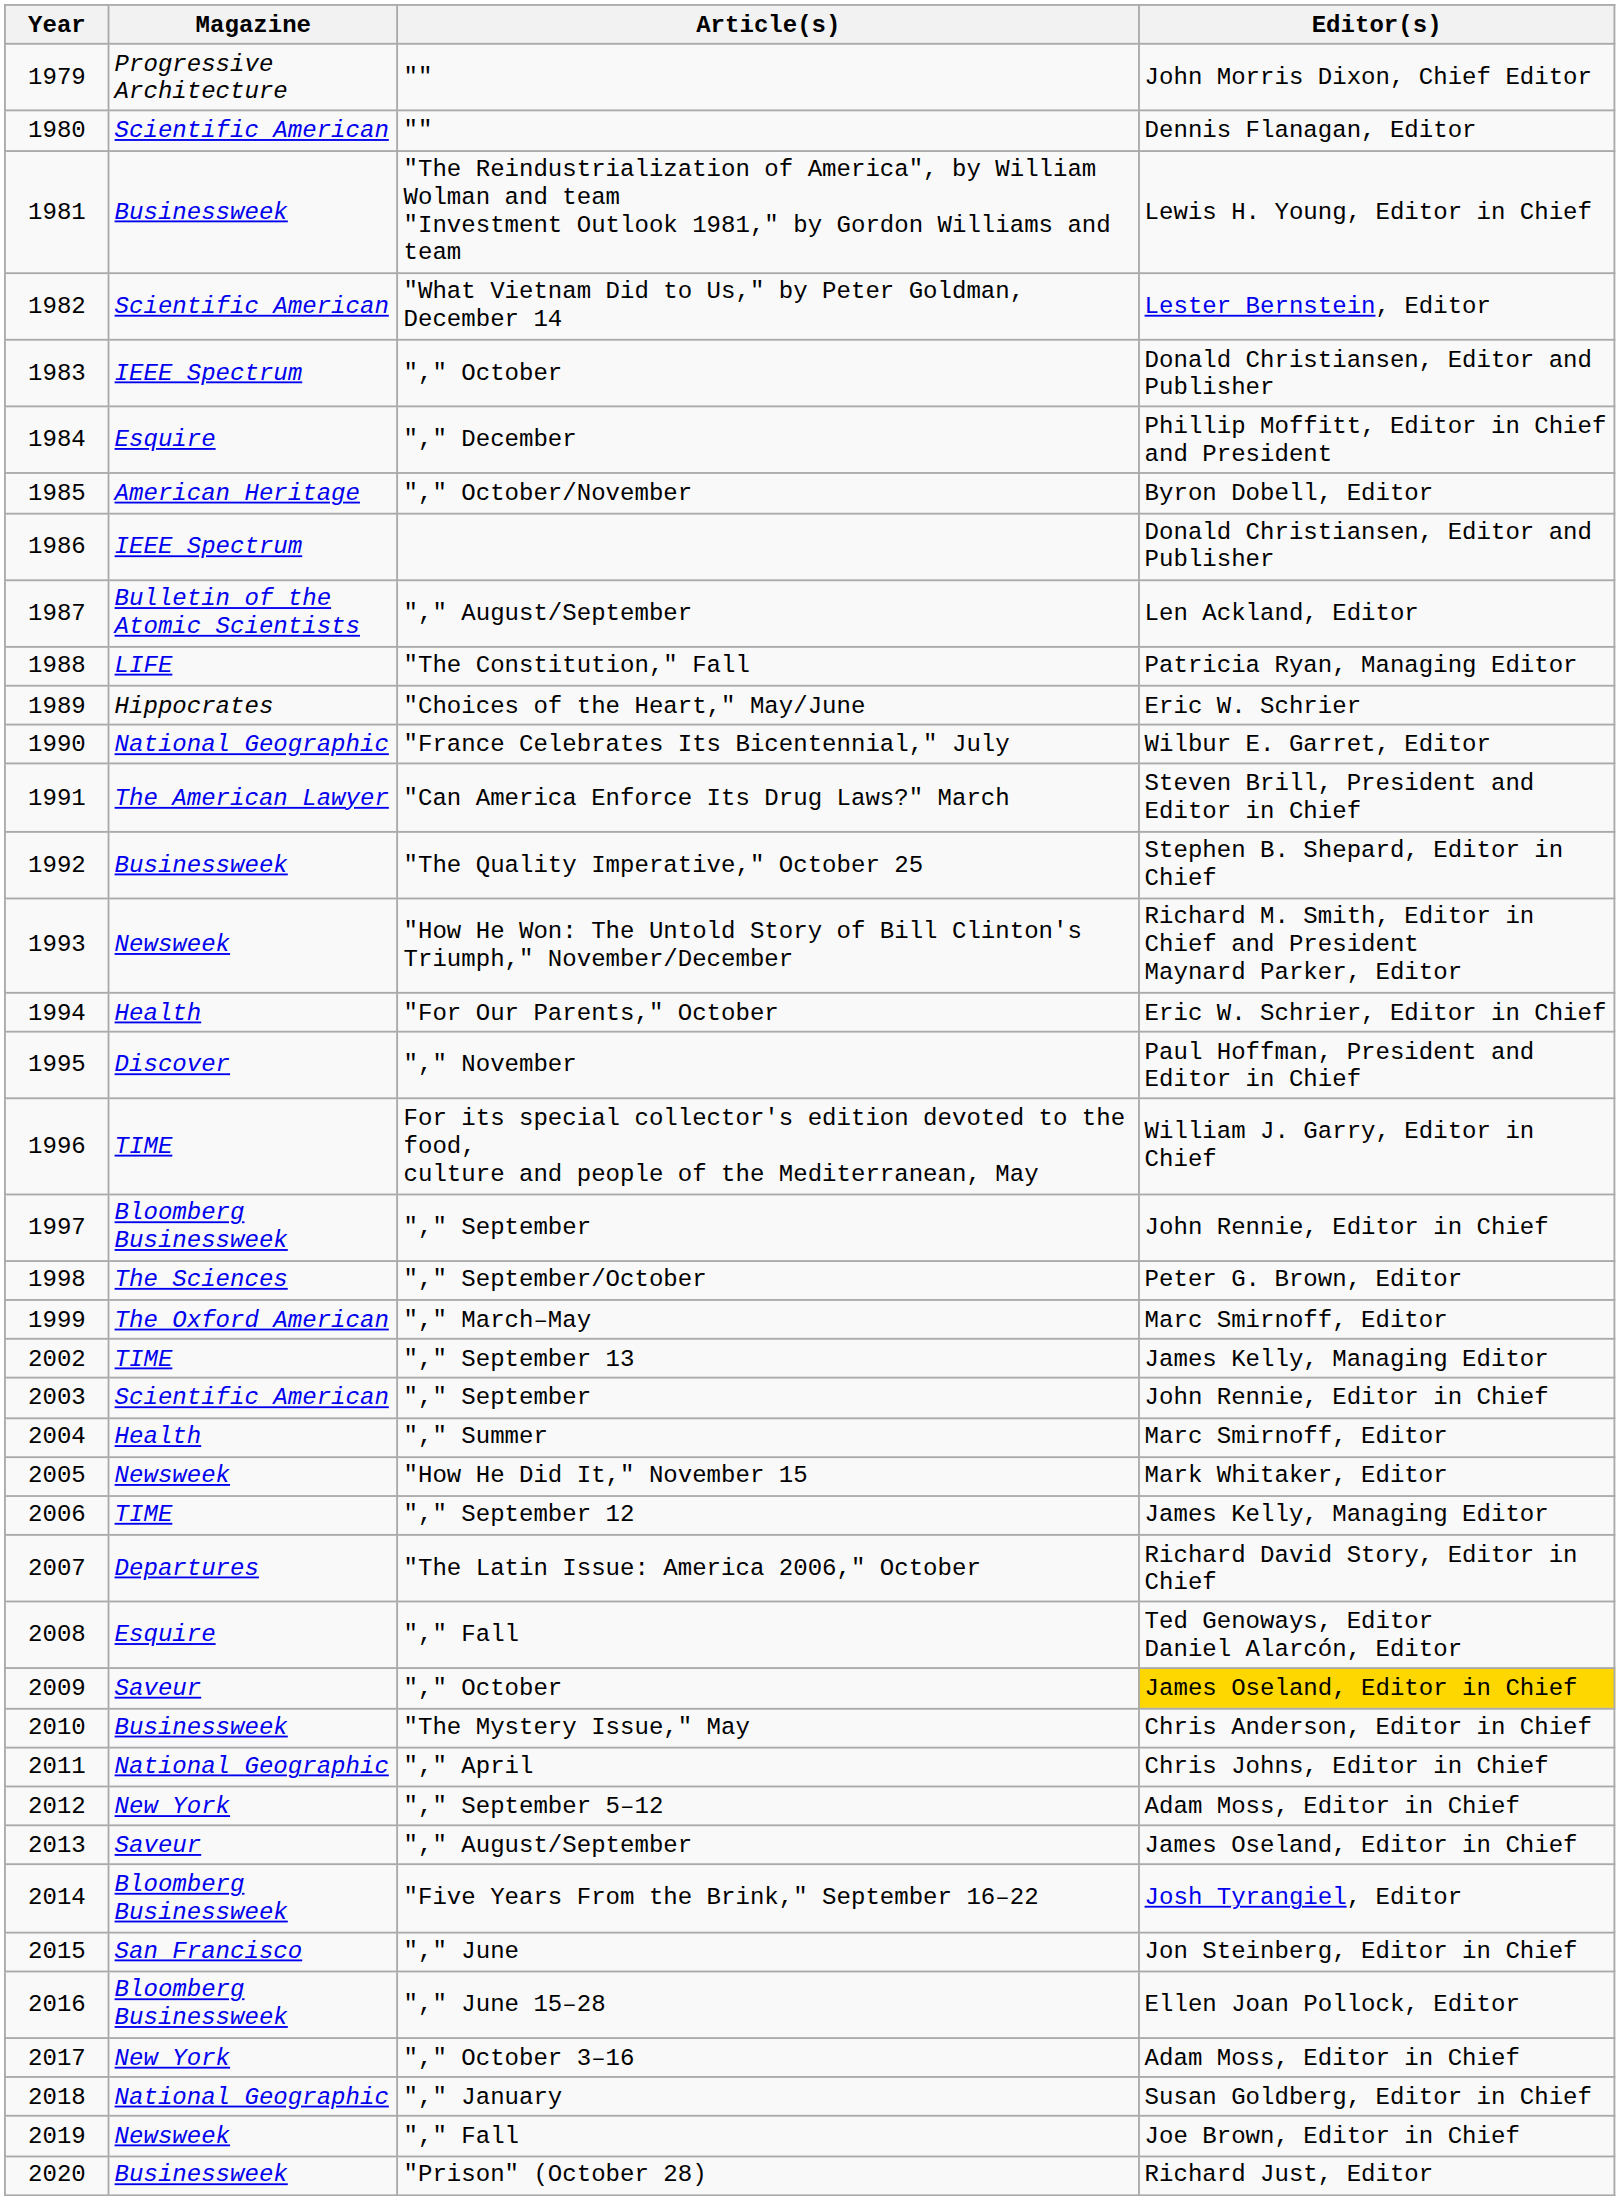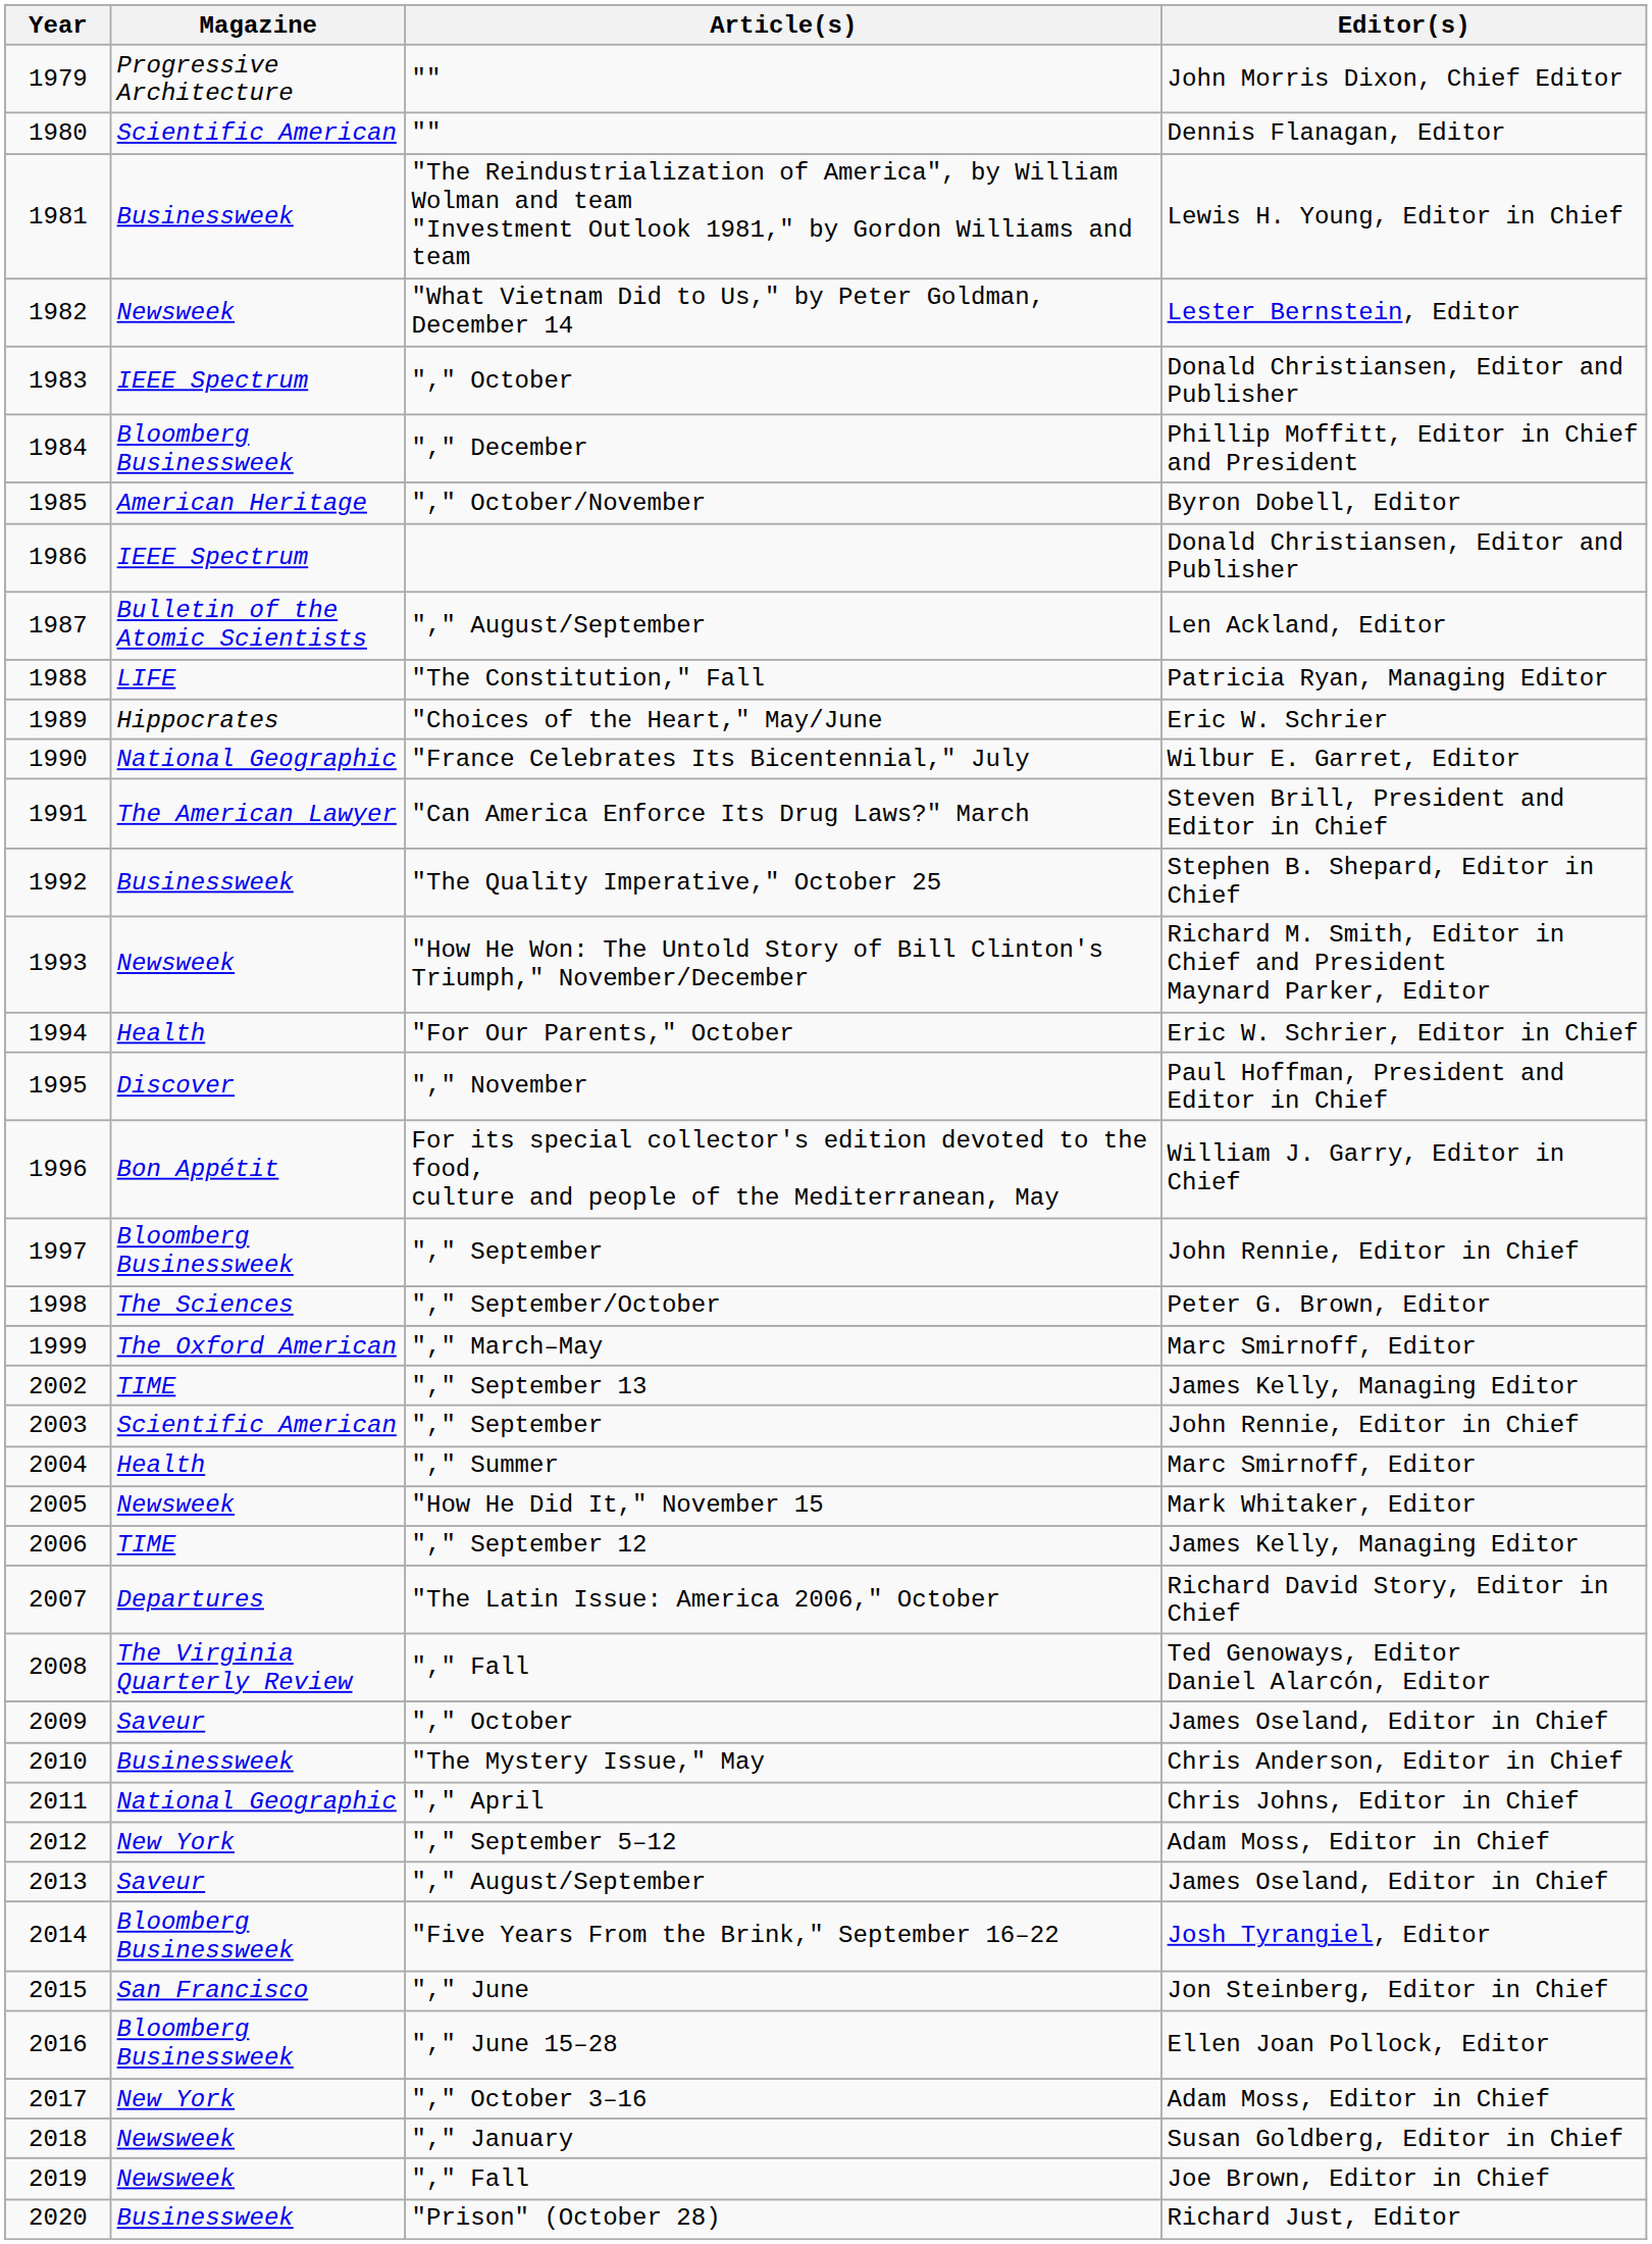 <table class="sortable wikitable plainrowheaders">
 <tr>
 <th scope="col" style="width:50px;">Year</th>
 <th scope="col" style="width:150px;">Magazine</th>
 <th>Article(s)</th>
 <th>Editor(s)</th>
 </tr>
 <tr>
 <td align=center>1979</td>
 <td><em>Progressive Architecture</em></td>
 <td>""</td>
 <td>John Morris Dixon, Chief Editor</td>
 </tr>
 <tr>
 <td align=center>1980</td>
 <td><em><a href='#'>Scientific American</a></em></td>
 <td>""</td>
 <td>Dennis Flanagan, Editor</td>
 </tr>
 <tr>
 <td align=center>1981</td>
 <td><em><a href='#'>Businessweek</a> </em></td>
 <td>"The Reindustrialization of America", by William Wolman and team<br>"Investment Outlook 1981," by Gordon Williams and team</td>
 <td>Lewis H. Young, Editor in Chief</td>
 </tr>
 <tr>
 <td align=center>1982</td>
-<td><em><a href='#'>Scientific American</a></em></td>
+<td><em><a href='#'>Newsweek</a></em></td>
 <td>"What Vietnam Did to Us," by Peter Goldman, December 14</td>
 <td><a href='#'>Lester Bernstein</a>, Editor</td>
 </tr>
 <tr>
 <td align=center>1983</td>
 <td><em><a href='#'>IEEE Spectrum</a></em></td>
 <td>"," October</td>
 <td>Donald Christiansen, Editor and Publisher</td>
 </tr>
 <tr>
 <td align=center>1984</td>
-<td><em><a href='#'>Esquire</a></em></td>
+<td><em><a href='#'>Bloomberg Businessweek</a></em></td>
 <td>"," December</td>
 <td>Phillip Moffitt, Editor in Chief and President</td>
 </tr>
 <tr>
 <td align=center>1985</td>
 <td><em><a href='#'>American Heritage</a></em></td>
 <td>"," October/November</td>
 <td>Byron Dobell, Editor</td>
 </tr>
 <tr>
 <td align=center>1986</td>
 <td><em><a href='#'>IEEE Spectrum</a></em></td>
 <td></td>
 <td>Donald Christiansen, Editor and Publisher</td>
 </tr>
 <tr>
 <td align=center>1987</td>
 <td><em><a href='#'>Bulletin of the Atomic Scientists</a></em></td>
 <td>"," August/September</td>
 <td>Len Ackland, Editor</td>
 </tr>
 <tr>
 <td align=center>1988</td>
 <td><em><a href='#'>LIFE</a></em></td>
 <td>"The Constitution," Fall</td>
 <td>Patricia Ryan, Managing Editor</td>
 </tr>
 <tr>
 <td align=center>1989</td>
 <td><em>Hippocrates</em></td>
 <td>"Choices of the Heart," May/June</td>
 <td>Eric W. Schrier</td>
 </tr>
 <tr>
 <td align=center>1990</td>
 <td><em><a href='#'>National Geographic</a></em></td>
 <td>"France Celebrates Its Bicentennial," July</td>
 <td>Wilbur E. Garret, Editor</td>
 </tr>
 <tr>
 <td align=center>1991</td>
 <td><em><a href='#'>The American Lawyer</a></em></td>
 <td>"Can America Enforce Its Drug Laws?" March</td>
 <td>Steven Brill, President and Editor in Chief</td>
 </tr>
 <tr>
 <td align=center>1992</td>
 <td><em><a href='#'>Businessweek</a> </em></td>
 <td>"The Quality Imperative," October 25</td>
 <td>Stephen B. Shepard, Editor in Chief</td>
 </tr>
 <tr>
 <td align=center>1993</td>
 <td><em><a href='#'>Newsweek</a></em></td>
 <td>"How He Won: The Untold Story of Bill Clinton's Triumph," November/December</td>
 <td>Richard M. Smith, Editor in Chief and President<br>Maynard Parker, Editor</td>
 </tr>
 <tr>
 <td align=center>1994</td>
 <td><em><a href='#'>Health</a></em></td>
 <td>"For Our Parents," October</td>
 <td>Eric W. Schrier, Editor in Chief</td>
 </tr>
 <tr>
 <td align=center>1995</td>
 <td><em><a href='#'>Discover</a></em></td>
 <td>"," November</td>
 <td>Paul Hoffman, President and Editor in Chief</td>
 </tr>
 <tr>
 <td align=center>1996</td>
-<td><em><a href='#'>TIME</a></em></td>
+<td><em><a href='#'>Bon Appétit</a></em></td>
 <td>For its special collector's edition devoted to the food,<br>culture and people of the Mediterranean, May</td>
 <td>William J. Garry, Editor in Chief</td>
 </tr>
 <tr>
 <td align=center>1997</td>
 <td><em><a href='#'>Bloomberg Businessweek</a></em></td>
 <td>"," September</td>
 <td>John Rennie, Editor in Chief</td>
 </tr>
 <tr>
 <td align=center>1998</td>
 <td><em><a href='#'>The Sciences</a></em></td>
 <td>"," September/October</td>
 <td>Peter G. Brown, Editor</td>
 </tr>
 <tr>
 <td align=center>1999</td>
 <td><em><a href='#'>The Oxford American</a></em></td>
 <td>"," March–May</td>
 <td>Marc Smirnoff, Editor</td>
 </tr>
 <tr>
 <td align=center>2002</td>
 <td><em><a href='#'>TIME</a></em></td>
 <td>"," September 13</td>
 <td>James Kelly, Managing Editor</td>
 </tr>
 <tr>
 <td align=center>2003</td>
 <td><em><a href='#'>Scientific American</a></em></td>
 <td>"," September</td>
 <td>John Rennie, Editor in Chief</td>
 </tr>
 <tr>
 <td align=center>2004</td>
 <td><em><a href='#'>Health</a></em></td>
 <td>"," Summer</td>
 <td>Marc Smirnoff, Editor</td>
 </tr>
 <tr>
 <td align=center>2005</td>
 <td><em><a href='#'>Newsweek</a></em></td>
 <td>"How He Did It," November 15</td>
 <td>Mark Whitaker, Editor</td>
 </tr>
 <tr>
 <td align=center>2006</td>
 <td><em><a href='#'>TIME</a></em></td>
 <td>"," September 12</td>
 <td>James Kelly, Managing Editor</td>
 </tr>
 <tr>
 <td align=center>2007</td>
 <td><em><a href='#'>Departures</a></em></td>
 <td>"The Latin Issue: America 2006," October</td>
 <td>Richard David Story, Editor in Chief</td>
 </tr>
 <tr>
 <td align=center>2008</td>
-<td><em><a href='#'>Esquire</a></em></td>
+<td><em><a href='#'>The Virginia Quarterly Review</a></em></td>
 <td>"," Fall</td>
 <td>Ted Genoways, Editor<br>Daniel Alarcón, Editor</td>
 </tr>
 <tr>
 <td align=center>2009</td>
 <td><em><a href='#'>Saveur</a></em></td>
 <td>"," October</td>
-<td style="background: gold;">James Oseland, Editor in Chief</td>
+<td>James Oseland, Editor in Chief</td>
 </tr>
 <tr>
 <td align=center>2010</td>
 <td><em><a href='#'>Businessweek</a> </em></td>
 <td>"The Mystery Issue," May</td>
 <td>Chris Anderson, Editor in Chief</td>
 </tr>
 <tr>
 <td align=center>2011</td>
 <td><em><a href='#'>National Geographic</a></em></td>
 <td>"," April</td>
 <td>Chris Johns, Editor in Chief</td>
 </tr>
 <tr>
 <td align=center>2012</td>
 <td><em><a href='#'>New York</a></em></td>
 <td>"," September 5–12</td>
 <td>Adam Moss, Editor in Chief</td>
 </tr>
 <tr>
 <td align=center>2013</td>
 <td><em><a href='#'>Saveur</a></em></td>
 <td>"," August/September</td>
 <td>James Oseland, Editor in Chief</td>
 </tr>
 <tr>
 <td align=center>2014</td>
 <td><em><a href='#'>Bloomberg Businessweek</a> </em></td>
 <td>"Five Years From the Brink," September 16–22</td>
 <td><a href='#'>Josh Tyrangiel</a>, Editor</td>
 </tr>
 <tr>
 <td align=center>2015</td>
 <td><em><a href='#'>San Francisco</a></em></td>
 <td>"," June</td>
 <td>Jon Steinberg, Editor in Chief</td>
 </tr>
 <tr>
 <td align=center>2016</td>
 <td><em><a href='#'>Bloomberg Businessweek</a></em></td>
 <td>"," June 15–28<br></td>
 <td>Ellen Joan Pollock, Editor</td>
 </tr>
 <tr>
 <td align=center>2017</td>
 <td><em><a href='#'>New York</a></em></td>
 <td>"," October 3–16</td>
 <td>Adam Moss, Editor in Chief</td>
 </tr>
 <tr>
 <td align=center>2018</td>
-<td><em><a href='#'>National Geographic</a></em></td>
+<td><em><a href='#'>Newsweek</a></em></td>
 <td>"," January</td>
 <td>Susan Goldberg, Editor in Chief</td>
 </tr>
 <tr>
 <td align=center>2019</td>
 <td><em><a href='#'>Newsweek</a></em></td>
 <td>"," Fall</td>
 <td>Joe Brown, Editor in Chief</td>
 </tr>
 <tr>
 <td align=center>2020</td>
 <td><em><a href='#'>Businessweek</a> </em></td>
 <td>"Prison" (October 28)</td>
 <td>Richard Just, Editor</td>
 </tr>
 </table>
